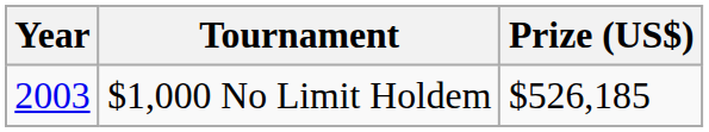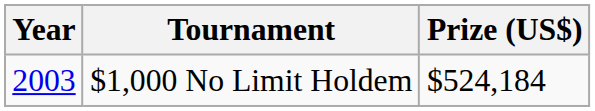 <table class="wikitable">
 <tr>
 <th>Year</th>
 <th>Tournament</th>
 <th>Prize (US$)</th>
 </tr>
 <tr>
 <td><a href='#'>2003</a></td>
 <td>$1,000 No Limit Holdem</td>
-<td>$526,185</td>
+<td>$524,184</td>
 </tr>
 </table>
